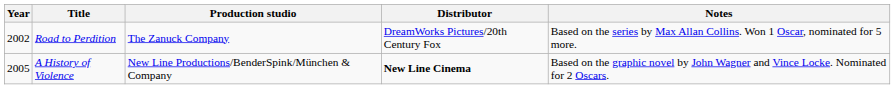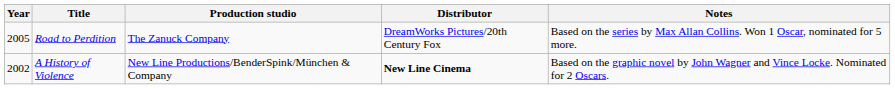 <table class="wikitable sortable">
 <tr>
 <th>Year</th>
 <th>Title</th>
 <th>Production studio</th>
 <th>Distributor</th>
 <th>Notes</th>
 </tr>
 <tr>
-<td>2002</td>
+<td>2005</td>
 <td><em><a href='#'>Road to Perdition</a></em></td>
 <td><a href='#'>The Zanuck Company</a></td>
 <td><a href='#'>DreamWorks Pictures</a>/20th Century Fox</td>
 <td>Based on the <a href='#'>series</a> by <a href='#'>Max Allan Collins</a>. Won 1 <a href='#'>Oscar</a>, nominated for 5 more.</td>
 </tr>
 <tr>
-<td>2005</td>
+<td>2002</td>
 <td><em><a href='#'>A History of Violence</a></em></td>
 <td><a href='#'>New Line Productions</a>/BenderSpink/München & Company</td>
 <td><strong>New Line Cinema</strong></td>
 <td>Based on the <a href='#'>graphic novel</a> by <a href='#'>John Wagner</a> and <a href='#'>Vince Locke</a>. Nominated for 2 <a href='#'>Oscars</a>.</td>
 </tr>
 </table>
